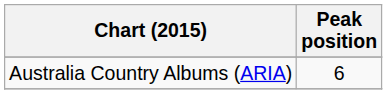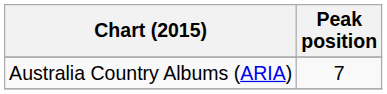 <table class="wikitable sortable">
 <tr>
 <th>Chart (2015)</th>
 <th>Peak<br>position</th>
 </tr>
 <tr>
 </tr>
 <tr>
 <td>Australia Country Albums (<a href='#'>ARIA</a>)</td>
-<td align="center">6</td>
+<td align="center">7</td>
 </tr>
 <tr>
 </tr>
 <tr>
 </tr>
 <tr>
 </tr>
 <tr>
 </tr>
 <tr>
 </tr>
 <tr>
 </tr>
 </table>
